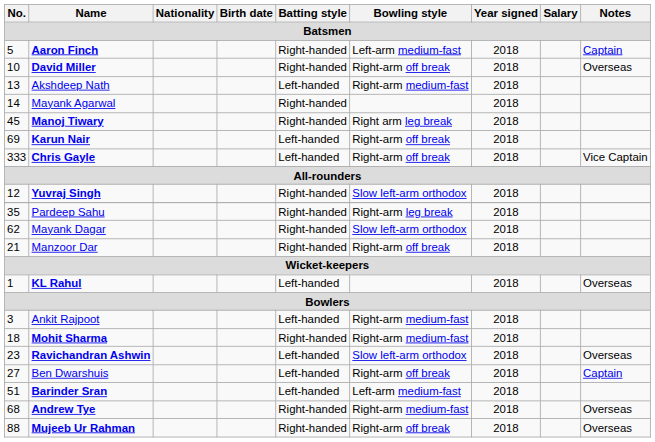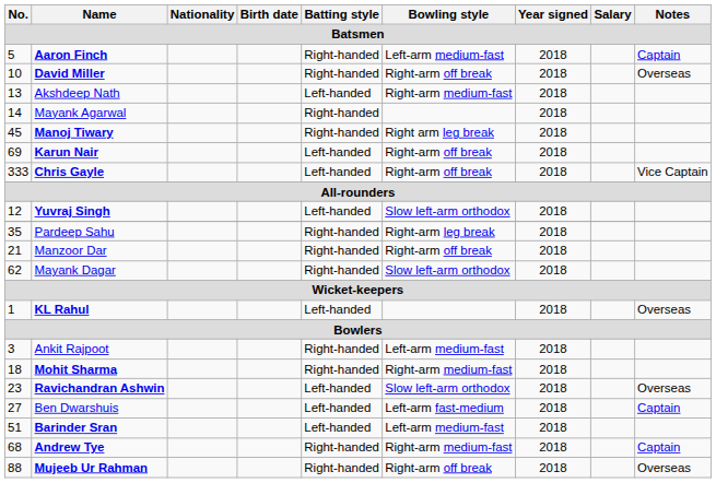 <table class="wikitable"  style="font-size:85%;">
 <tr>
 <th>No.</th>
 <th>Name</th>
 <th>Nationality</th>
 <th>Birth date</th>
 <th>Batting style</th>
 <th>Bowling style</th>
 <th>Year signed</th>
 <th>Salary</th>
 <th>Notes</th>
 </tr>
 <tr>
 <th colspan="9"  style="background:#dcdcdc; text-align:center;">Batsmen</th>
 </tr>
 <tr>
 <td>5</td>
 <td><strong><a href='#'>Aaron Finch</a></strong></td>
 <td></td>
 <td></td>
 <td>Right-handed</td>
 <td>Left-arm <a href='#'>medium-fast</a></td>
 <td style="text-align:center;">2018</td>
 <td style="text-align:right;"></td>
 <td><a href='#'>Captain</a></td>
 </tr>
 <tr>
 <td>10</td>
 <td><strong><a href='#'>David Miller</a></strong></td>
 <td></td>
 <td></td>
 <td>Right-handed</td>
 <td>Right-arm <a href='#'>off break</a></td>
 <td style="text-align:center;">2018</td>
 <td style="text-align:right;"></td>
 <td>Overseas</td>
 </tr>
 <tr>
 <td>13</td>
 <td><a href='#'>Akshdeep Nath</a></td>
 <td></td>
 <td></td>
 <td>Left-handed</td>
 <td>Right-arm <a href='#'>medium-fast</a></td>
 <td style="text-align:center;">2018</td>
 <td style="text-align:right;"></td>
 <td></td>
 </tr>
 <tr>
 <td>14</td>
 <td><a href='#'>Mayank Agarwal</a></td>
 <td></td>
 <td></td>
 <td>Right-handed</td>
 <td></td>
 <td style="text-align:center;">2018</td>
 <td style="text-align:right;"></td>
 <td></td>
 </tr>
 <tr>
 <td>45</td>
 <td><strong><a href='#'>Manoj Tiwary</a></strong></td>
 <td></td>
 <td></td>
 <td>Right-handed</td>
 <td>Right arm <a href='#'>leg break</a></td>
 <td style="text-align:center;">2018</td>
 <td style="text-align:right;"></td>
 <td></td>
 </tr>
 <tr>
 <td>69</td>
 <td><strong><a href='#'>Karun Nair</a></strong></td>
 <td></td>
 <td></td>
 <td>Left-handed</td>
 <td>Right-arm <a href='#'>off break</a></td>
 <td style="text-align:center;">2018</td>
 <td style="text-align:right;"></td>
 <td></td>
 </tr>
 <tr>
 <td>333</td>
 <td><strong><a href='#'>Chris Gayle</a></strong></td>
 <td></td>
 <td></td>
 <td>Left-handed</td>
 <td>Right-arm <a href='#'>off break</a></td>
 <td style="text-align:center;">2018</td>
 <td style="text-align:right;"></td>
 <td>Vice Captain</td>
 </tr>
 <tr>
 <th colspan="9"  style="background:#dcdcdc; text-align:center;">All-rounders</th>
 </tr>
 <tr>
 <td>12</td>
 <td><strong><a href='#'>Yuvraj Singh</a></strong></td>
 <td></td>
 <td></td>
-<td>Right-handed</td>
+<td>Left-handed</td>
 <td><a href='#'>Slow left-arm orthodox</a></td>
 <td style="text-align:center;">2018</td>
 <td style="text-align:right;"></td>
 <td></td>
 </tr>
 <tr>
 </tr>
 <tr || >
 </tr>
 <tr>
 </tr>
 <tr || >
 </tr>
 <tr>
 <td>35</td>
 <td><a href='#'>Pardeep Sahu</a></td>
 <td></td>
 <td></td>
 <td>Right-handed</td>
 <td>Right-arm <a href='#'>leg break</a></td>
 <td style="text-align:center;">2018</td>
 <td style="text-align:right;"></td>
 <td></td>
 </tr>
 <tr>
+<td>21</td>
+<td><a href='#'>Manzoor Dar</a></td>
+<td></td>
+<td></td>
+<td>Right-handed</td>
+<td>Right-arm <a href='#'>off break</a></td>
+<td style="text-align:center;">2018</td>
+<td style="text-align:right;"></td>
+<td></td>
+</tr>
+<tr>
 <td>62</td>
 <td><a href='#'>Mayank Dagar</a></td>
 <td></td>
 <td></td>
 <td>Right-handed</td>
 <td><a href='#'>Slow left-arm orthodox</a></td>
-<td style="text-align:center;">2018</td>
-<td style="text-align:right;"></td>
-<td></td>
-</tr>
-<tr>
-<td>21</td>
-<td><a href='#'>Manzoor Dar</a></td>
-<td></td>
-<td></td>
-<td>Right-handed</td>
-<td>Right-arm <a href='#'>off break</a></td>
 <td style="text-align:center;">2018</td>
 <td style="text-align:right;"></td>
 <td></td>
 </tr>
 <tr>
 <th colspan="9"  style="background:#dcdcdc; text-align:center;">Wicket-keepers</th>
 </tr>
 <tr>
 <td>1</td>
 <td><strong><a href='#'>KL Rahul</a></strong></td>
 <td></td>
 <td></td>
 <td>Left-handed</td>
 <td></td>
 <td style="text-align:center;">2018</td>
 <td style="text-align:right;"></td>
 <td>Overseas</td>
 </tr>
 <tr>
 <th colspan="9"  style="background:#dcdcdc; text-align:center;">Bowlers</th>
 </tr>
 <tr>
 <td>3</td>
 <td><a href='#'>Ankit Rajpoot</a></td>
 <td></td>
 <td></td>
-<td>Left-handed</td>
-<td>Right-arm <a href='#'>medium-fast</a></td>
+<td>Right-handed</td>
+<td>Left-arm <a href='#'>medium-fast</a></td>
 <td style="text-align:center;">2018</td>
 <td style="text-align:right;"></td>
 <td></td>
 </tr>
 <tr>
 <td>18</td>
 <td><strong><a href='#'>Mohit Sharma</a></strong></td>
 <td></td>
 <td></td>
 <td>Right-handed</td>
 <td>Right-arm <a href='#'>medium-fast</a></td>
 <td style="text-align:center;">2018</td>
 <td style="text-align:right;"></td>
 <td></td>
 </tr>
 <tr>
 <td>23</td>
 <td><strong><a href='#'>Ravichandran Ashwin</a></strong></td>
 <td></td>
 <td></td>
 <td>Left-handed</td>
 <td><a href='#'>Slow left-arm orthodox</a></td>
 <td style="text-align:center;">2018</td>
 <td style="text-align:right;"></td>
 <td>Overseas</td>
 </tr>
 <tr>
 <td>27</td>
 <td><a href='#'>Ben Dwarshuis</a></td>
 <td></td>
 <td></td>
 <td>Left-handed</td>
-<td>Right-arm <a href='#'>off break</a></td>
+<td>Left-arm <a href='#'>fast-medium</a></td>
 <td style="text-align:center;">2018</td>
 <td style="text-align:right;"></td>
 <td><a href='#'>Captain</a></td>
 </tr>
 <tr>
 <td>51</td>
 <td><strong><a href='#'>Barinder Sran</a></strong></td>
 <td></td>
 <td></td>
 <td>Left-handed</td>
 <td>Left-arm <a href='#'>medium-fast</a></td>
 <td style="text-align:center;">2018</td>
 <td style="text-align:right;"></td>
 <td></td>
 </tr>
 <tr>
 <td>68</td>
 <td><strong><a href='#'>Andrew Tye</a></strong></td>
 <td></td>
 <td></td>
 <td>Right-handed</td>
 <td>Right-arm <a href='#'>medium-fast</a></td>
 <td style="text-align:center;">2018</td>
 <td style="text-align:right;"></td>
-<td>Overseas</td>
+<td><a href='#'>Captain</a></td>
 </tr>
 <tr>
 <td>88</td>
 <td><strong><a href='#'>Mujeeb Ur Rahman</a></strong></td>
 <td></td>
 <td></td>
 <td>Right-handed</td>
 <td>Right-arm <a href='#'>off break</a></td>
 <td style="text-align:center;">2018</td>
 <td style="text-align:right;"></td>
 <td>Overseas</td>
 </tr>
 </table>
